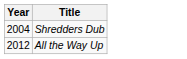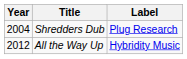 <table class="wikitable">
 <tr>
 <th>Year</th>
 <th>Title</th>
+<th>Label</th>
 </tr>
 <tr>
 <td>2004</td>
 <td><em>Shredders Dub</em></td>
+<td><a href='#'>Plug Research</a></td>
 </tr>
 <tr>
 <td>2012</td>
 <td><em>All the Way Up</em></td>
+<td><a href='#'>Hybridity Music</a></td>
 </tr>
 </table>
